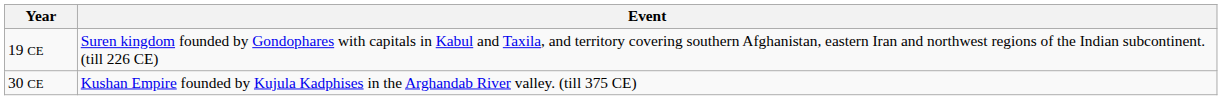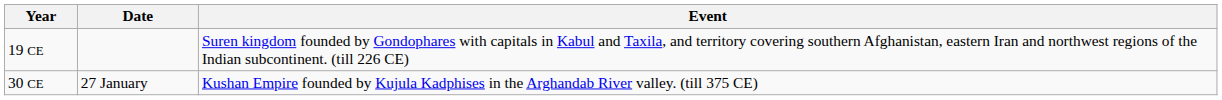 <table class="wikitable" width="100%">
 <tr>
 <th style="width:6%">Year</th>
+<th style="width:10%">Date</th>
 <th>Event</th>
 </tr>
 <tr>
 <td>19 <small>CE</small></td>
+<td></td>
 <td><a href='#'>Suren kingdom</a> founded by <a href='#'>Gondophares</a> with capitals in <a href='#'>Kabul</a> and <a href='#'>Taxila</a>, and territory covering southern Afghanistan, eastern Iran and northwest regions of the Indian subcontinent. (till 226 CE)</td>
 </tr>
 <tr>
 <td>30 <small>CE</small></td>
+<td>27 January</td>
 <td><a href='#'>Kushan Empire</a> founded by <a href='#'>Kujula Kadphises</a> in the <a href='#'>Arghandab River</a> valley. (till 375 CE)</td>
 </tr>
 </table>
